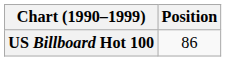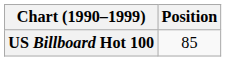 <table class="wikitable plainrowheaders" style="text-align:center">
 <tr>
 <th scope="col">Chart (1990–1999)</th>
 <th scope="col">Position</th>
 </tr>
 <tr>
 <th scope="row">US <em>Billboard</em> Hot 100</th>
-<td style="text-align:center;">86</td>
+<td style="text-align:center;">85</td>
 </tr>
 </table>
